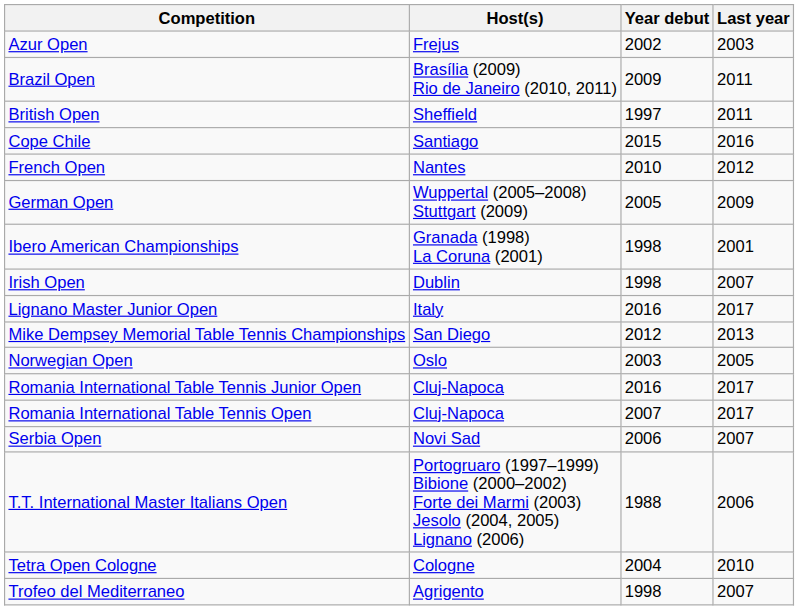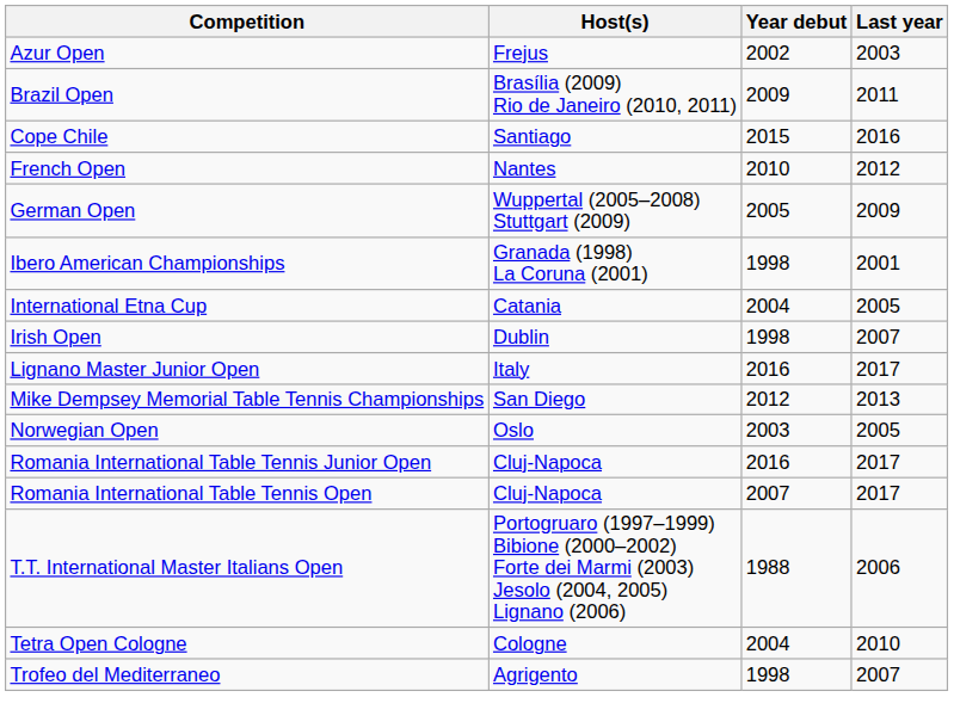 <table class=wikitable style="font-size:90%">
 <tr>
 <th>Competition</th>
 <th>Host(s)</th>
 <th>Year debut</th>
 <th>Last year</th>
 </tr>
 <tr>
 <td><a href='#'>Azur Open</a></td>
 <td> <a href='#'>Frejus</a></td>
 <td>2002</td>
 <td>2003</td>
 </tr>
 <tr>
 <td><a href='#'>Brazil Open</a></td>
 <td> <a href='#'>Brasília</a> (2009)<br> <a href='#'>Rio de Janeiro</a> (2010, 2011)</td>
 <td>2009</td>
-<td>2011</td>
-</tr>
-<tr>
-<td><a href='#'>British Open</a></td>
-<td> <a href='#'>Sheffield</a></td>
-<td>1997</td>
 <td>2011</td>
 </tr>
 <tr>
 <td><a href='#'>Cope Chile</a></td>
 <td> <a href='#'>Santiago</a></td>
 <td>2015</td>
 <td>2016</td>
 </tr>
 <tr>
 <td><a href='#'>French Open</a></td>
 <td> <a href='#'>Nantes</a></td>
 <td>2010</td>
 <td>2012</td>
 </tr>
 <tr>
 <td><a href='#'>German Open</a></td>
 <td> <a href='#'>Wuppertal</a> (2005–2008)<br> <a href='#'>Stuttgart</a> (2009)</td>
 <td>2005</td>
 <td>2009</td>
 </tr>
 <tr>
 <td><a href='#'>Ibero American Championships</a></td>
 <td> <a href='#'>Granada</a> (1998)<br> <a href='#'>La Coruna</a> (2001)</td>
 <td>1998</td>
 <td>2001</td>
+</tr>
+<tr>
+<td><a href='#'>International Etna Cup</a></td>
+<td> <a href='#'>Catania</a></td>
+<td>2004</td>
+<td>2005</td>
 </tr>
 <tr>
 <td><a href='#'>Irish Open</a></td>
 <td> <a href='#'>Dublin</a></td>
 <td>1998</td>
 <td>2007</td>
 </tr>
 <tr>
 <td><a href='#'>Lignano Master Junior Open</a></td>
 <td> <a href='#'>Italy</a></td>
 <td>2016</td>
 <td>2017</td>
 </tr>
 <tr>
 <td><a href='#'>Mike Dempsey Memorial Table Tennis Championships</a></td>
 <td> <a href='#'>San Diego</a></td>
 <td>2012</td>
 <td>2013</td>
 </tr>
 <tr>
 <td><a href='#'>Norwegian Open</a></td>
 <td> <a href='#'>Oslo</a></td>
 <td>2003</td>
 <td>2005</td>
 </tr>
 <tr>
 <td><a href='#'>Romania International Table Tennis Junior Open</a></td>
 <td> <a href='#'>Cluj-Napoca</a></td>
 <td>2016</td>
 <td>2017</td>
 </tr>
 <tr>
 <td><a href='#'>Romania International Table Tennis Open</a></td>
 <td> <a href='#'>Cluj-Napoca</a></td>
 <td>2007</td>
 <td>2017</td>
 </tr>
 <tr>
-<td><a href='#'>Serbia Open</a></td>
-<td> <a href='#'>Novi Sad</a></td>
-<td>2006</td>
-<td>2007</td>
-</tr>
-<tr>
 <td><a href='#'>T.T. International Master Italians Open</a></td>
 <td> <a href='#'>Portogruaro</a> (1997–1999)<br> <a href='#'>Bibione</a> (2000–2002)<br> <a href='#'>Forte dei Marmi</a> (2003)<br> <a href='#'>Jesolo</a> (2004, 2005)<br> <a href='#'>Lignano</a> (2006)</td>
 <td>1988</td>
 <td>2006</td>
 </tr>
 <tr>
 <td><a href='#'>Tetra Open Cologne</a></td>
 <td> <a href='#'>Cologne</a></td>
 <td>2004</td>
 <td>2010</td>
 </tr>
 <tr>
 <td><a href='#'>Trofeo del Mediterraneo</a></td>
 <td> <a href='#'>Agrigento</a></td>
 <td>1998</td>
 <td>2007</td>
 </tr>
 </table>
